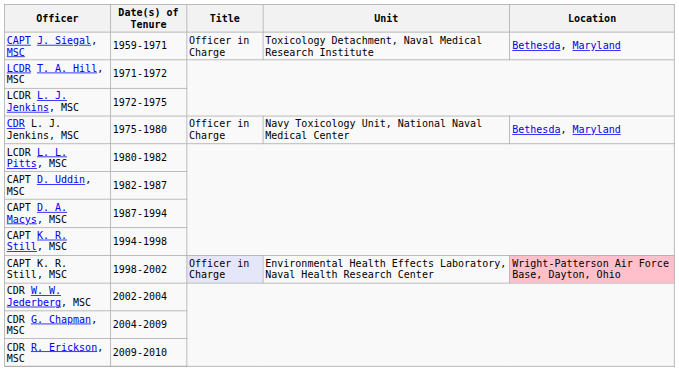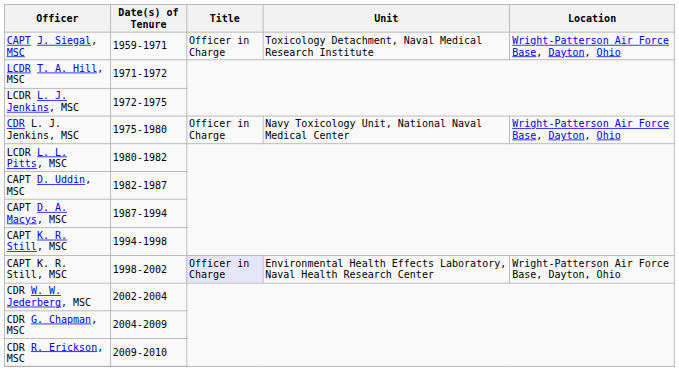 <table class="wikitable">
 <tr>
 <th>Officer</th>
 <th>Date(s) of Tenure</th>
 <th>Title</th>
 <th>Unit</th>
 <th>Location</th>
 </tr>
 <tr>
 <td><a href='#'>CAPT</a> <a href='#'>J. Siegal</a>, <a href='#'>MSC</a></td>
 <td>1959-1971</td>
 <td>Officer in Charge</td>
 <td>Toxicology Detachment, Naval Medical Research Institute</td>
-<td><a href='#'>Bethesda</a>, <a href='#'>Maryland</a></td>
+<td><a href='#'>Wright-Patterson Air Force Base</a>, <a href='#'>Dayton</a>, <a href='#'>Ohio</a></td>
 </tr>
 <tr>
 <td><a href='#'>LCDR</a> <a href='#'>T. A. Hill</a>, MSC</td>
 <td>1971-1972</td>
 </tr>
 <tr>
 <td>LCDR <a href='#'>L. J. Jenkins</a>, MSC</td>
 <td>1972-1975</td>
 </tr>
 <tr>
 <td><a href='#'>CDR</a> L. J. Jenkins, MSC</td>
 <td>1975-1980</td>
 <td>Officer in Charge</td>
 <td>Navy Toxicology Unit, National Naval Medical Center</td>
-<td><a href='#'>Bethesda</a>, <a href='#'>Maryland</a></td>
+<td><a href='#'>Wright-Patterson Air Force Base</a>, <a href='#'>Dayton</a>, <a href='#'>Ohio</a></td>
 </tr>
 <tr>
 <td>LCDR <a href='#'>L. L. Pitts</a>, MSC</td>
 <td>1980-1982</td>
 </tr>
 <tr>
 <td>CAPT <a href='#'>D. Uddin</a>, MSC</td>
 <td>1982-1987</td>
 </tr>
 <tr>
 <td>CAPT <a href='#'>D. A. Macys</a>, MSC</td>
 <td>1987-1994</td>
 </tr>
 <tr>
 <td>CAPT <a href='#'>K. R. Still</a>, MSC</td>
 <td>1994-1998</td>
 </tr>
 <tr>
 <td>CAPT K. R. Still, MSC</td>
 <td>1998-2002</td>
 <td style="background: lavender;">Officer in Charge</td>
 <td>Environmental Health Effects Laboratory, Naval Health Research Center</td>
-<td style="background: pink;">Wright-Patterson Air Force Base, Dayton, Ohio</td>
+<td>Wright-Patterson Air Force Base, Dayton, Ohio</td>
 </tr>
 <tr>
 <td>CDR <a href='#'>W. W. Jederberg</a>, MSC</td>
 <td>2002-2004</td>
 </tr>
 <tr>
 <td>CDR <a href='#'>G. Chapman</a>, MSC</td>
 <td>2004-2009</td>
 </tr>
 <tr>
 <td>CDR <a href='#'>R. Erickson</a>, MSC</td>
 <td>2009-2010</td>
 </tr>
 <tr>
 </tr>
 </table>
